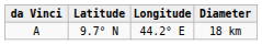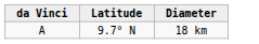 <table class="wikitable">
 <tr>
 <th width="25%" style="background:#eeeeee;">da Vinci</th>
 <th width="25%" style="background:#eeeeee;">Latitude</th>
-<th width="25%" style="background:#eeeeee;">Longitude</th>
 <th width="25%" style="background:#eeeeee;">Diameter</th>
 </tr>
 <tr>
 <td align="center">A</td>
 <td align="center">9.7° N</td>
-<td align="center">44.2° E</td>
 <td align="center">18 km</td>
 </tr>
 </table>
